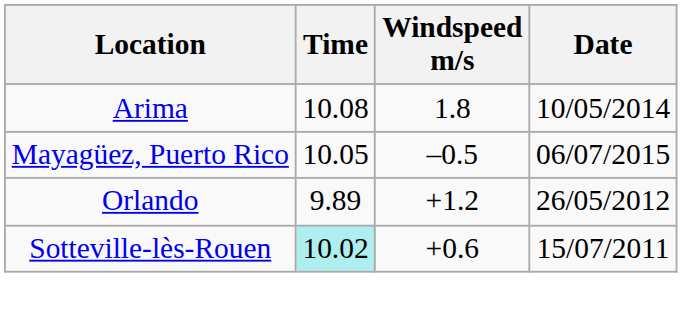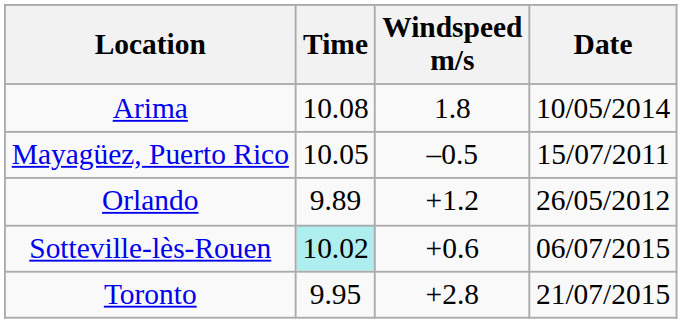 <table class="wikitable" style= "text-align: center">
 <tr>
 <th>Location</th>
 <th>Time</th>
 <th>Windspeed<br>m/s</th>
 <th>Date</th>
 </tr>
 <tr>
 <td><a href='#'>Arima</a></td>
 <td>10.08</td>
 <td>1.8</td>
 <td>10/05/2014</td>
 </tr>
 <tr>
 <td><a href='#'>Mayagüez, Puerto Rico</a></td>
 <td>10.05</td>
 <td>–0.5</td>
-<td>06/07/2015</td>
+<td>15/07/2011</td>
 </tr>
 <tr>
 <td><a href='#'>Orlando</a></td>
 <td>9.89</td>
 <td>+1.2</td>
 <td>26/05/2012</td>
 </tr>
 <tr>
 <td><a href='#'>Sotteville-lès-Rouen</a></td>
 <td style="background: paleturquoise;">10.02</td>
 <td>+0.6</td>
-<td>15/07/2011</td>
+<td>06/07/2015</td>
+</tr>
+<tr>
+<td><a href='#'>Toronto</a></td>
+<td>9.95</td>
+<td>+2.8</td>
+<td>21/07/2015</td>
 </tr>
 </table>
